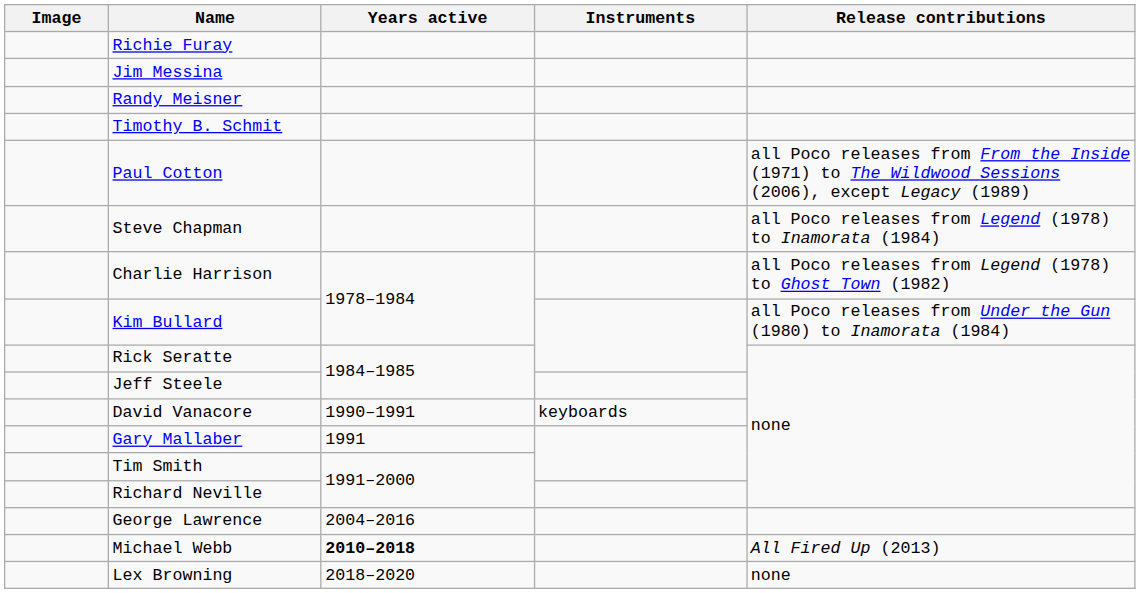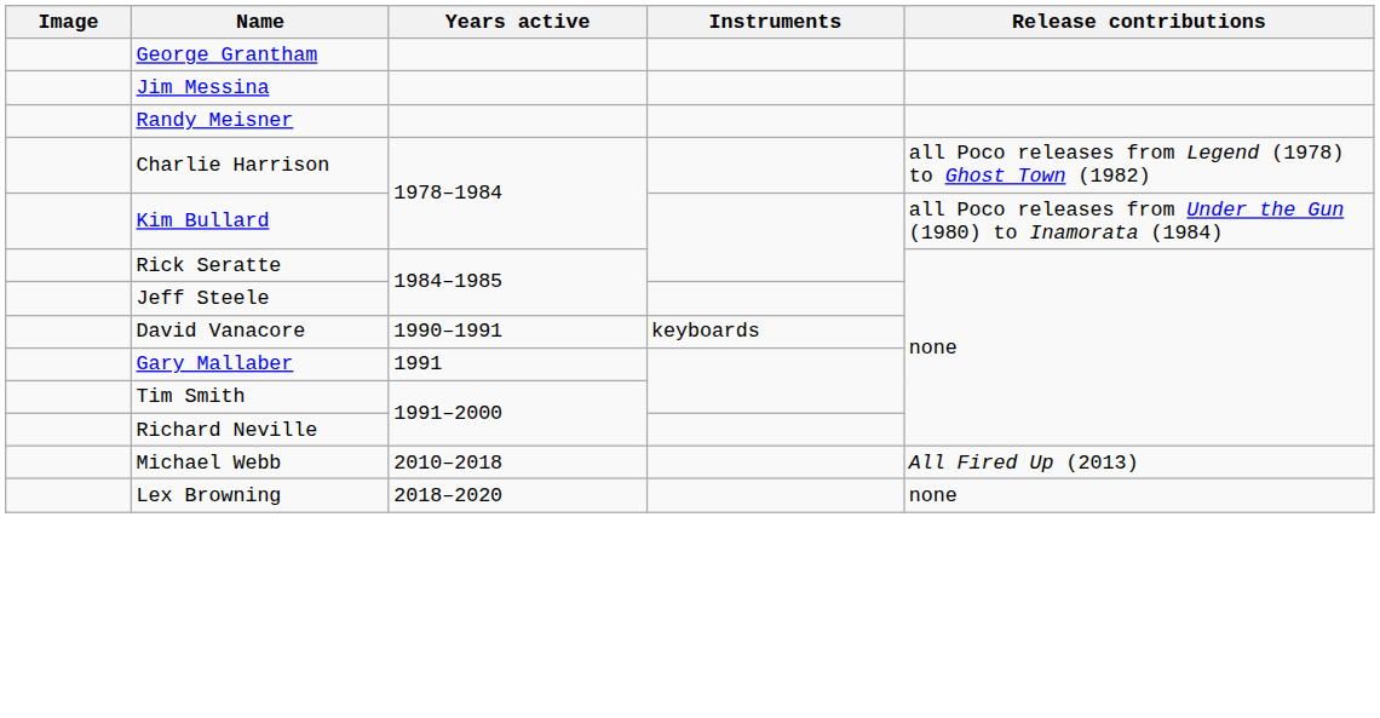 <table class="wikitable" border="1" width=100%>
 <tr>
 <th width="75">Image</th>
 <th width="160">Name</th>
 <th width="160">Years active</th>
 <th width="160">Instruments</th>
 <th>Release contributions</th>
 </tr>
 <tr>
 <td></td>
-<td><a href='#'>Richie Furay</a></td>
+<td><a href='#'>George Grantham</a></td>
 <td></td>
 <td></td>
 <td></td>
 </tr>
 <tr>
 <td></td>
 <td><a href='#'>Jim Messina</a></td>
 <td></td>
 <td></td>
 <td></td>
 </tr>
 <tr>
 <td></td>
 <td><a href='#'>Randy Meisner</a></td>
 <td></td>
 <td></td>
 <td></td>
-</tr>
-<tr>
-<td></td>
-<td><a href='#'>Timothy B. Schmit</a></td>
-<td></td>
-<td></td>
-<td></td>
-</tr>
-<tr>
-<td></td>
-<td><a href='#'>Paul Cotton</a></td>
-<td></td>
-<td></td>
-<td>all Poco releases from <em><a href='#'>From the Inside</a></em> (1971) to <em><a href='#'>The Wildwood Sessions</a></em> (2006), except <em>Legacy</em> (1989)</td>
-</tr>
-<tr>
-<td></td>
-<td>Steve Chapman</td>
-<td></td>
-<td></td>
-<td>all Poco releases from <em><a href='#'>Legend</a></em> (1978) to <em>Inamorata</em> (1984)</td>
 </tr>
 <tr>
 <td></td>
 <td>Charlie Harrison</td>
 <td rowspan="2">1978–1984</td>
 <td></td>
 <td>all Poco releases from <em>Legend</em> (1978) to <em><a href='#'>Ghost Town</a></em> (1982)</td>
 </tr>
 <tr>
 <td></td>
 <td><a href='#'>Kim Bullard</a></td>
 <td rowspan="2"></td>
 <td>all Poco releases from <em><a href='#'>Under the Gun</a></em> (1980) to <em>Inamorata</em> (1984)</td>
 </tr>
 <tr>
 <td></td>
 <td>Rick Seratte</td>
 <td rowspan="2">1984–1985</td>
 <td rowspan="6">none</td>
 </tr>
 <tr>
 <td></td>
 <td>Jeff Steele</td>
 <td></td>
 </tr>
 <tr>
 <td></td>
 <td>David Vanacore</td>
 <td>1990–1991</td>
 <td>keyboards</td>
 </tr>
 <tr>
 <td></td>
 <td><a href='#'>Gary Mallaber</a></td>
 <td>1991</td>
 <td rowspan="2"></td>
 </tr>
 <tr>
 <td></td>
 <td>Tim Smith</td>
 <td rowspan="2">1991–2000</td>
 </tr>
 <tr>
 <td></td>
 <td>Richard Neville</td>
 <td></td>
 </tr>
 <tr>
 <td></td>
-<td>George Lawrence</td>
-<td>2004–2016</td>
-<td></td>
-<td></td>
-</tr>
-<tr>
-<td></td>
 <td>Michael Webb</td>
-<td><strong>2010–2018</strong></td>
+<td>2010–2018</td>
 <td></td>
 <td><em>All Fired Up</em> (2013)</td>
 </tr>
 <tr>
 <td></td>
 <td>Lex Browning</td>
 <td>2018–2020</td>
 <td></td>
 <td>none</td>
 </tr>
 </table>
